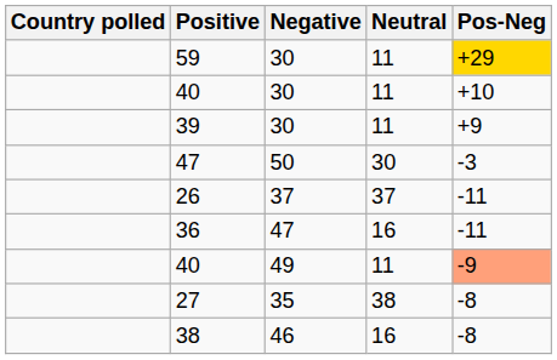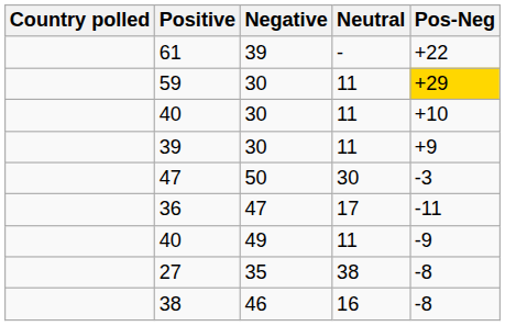 <table class="wikitable sortable" style="border:1px black; float:center; margin-left:1em;">
 <tr>
 <th>Country polled</th>
 <th>Positive</th>
 <th>Negative</th>
 <th>Neutral</th>
 <th>Pos-Neg</th>
+</tr>
+<tr>
+<td></td>
+<td>61</td>
+<td>39</td>
+<td>-</td>
+<td><span>+22</span></td>
 </tr>
 <tr>
 <td></td>
 <td>59</td>
 <td>30</td>
 <td>11</td>
 <td style="background: gold;"><span>+29</span></td>
 </tr>
 <tr>
 <td></td>
 <td>40</td>
 <td>30</td>
 <td>11</td>
 <td><span>+10</span></td>
 </tr>
 <tr>
 <td></td>
 <td>39</td>
 <td>30</td>
 <td>11</td>
 <td><span>+9</span></td>
 </tr>
 <tr>
 <td></td>
 <td>47</td>
 <td>50</td>
 <td>30</td>
 <td><span>-3</span></td>
 </tr>
 <tr>
 <td></td>
-<td>26</td>
-<td>37</td>
-<td>37</td>
-<td><span>-11</span></td>
-</tr>
-<tr>
-<td></td>
 <td>36</td>
 <td>47</td>
-<td>16</td>
+<td>17</td>
 <td><span>-11</span></td>
 </tr>
 <tr>
 <td></td>
 <td>40</td>
 <td>49</td>
 <td>11</td>
-<td style="background: lightsalmon;"><span>-9</span></td>
+<td><span>-9</span></td>
 </tr>
 <tr>
 <td></td>
 <td>27</td>
 <td>35</td>
 <td>38</td>
 <td><span>-8</span></td>
 </tr>
 <tr>
 <td></td>
 <td>38</td>
 <td>46</td>
 <td>16</td>
 <td><span>-8</span></td>
 </tr>
 </table>
